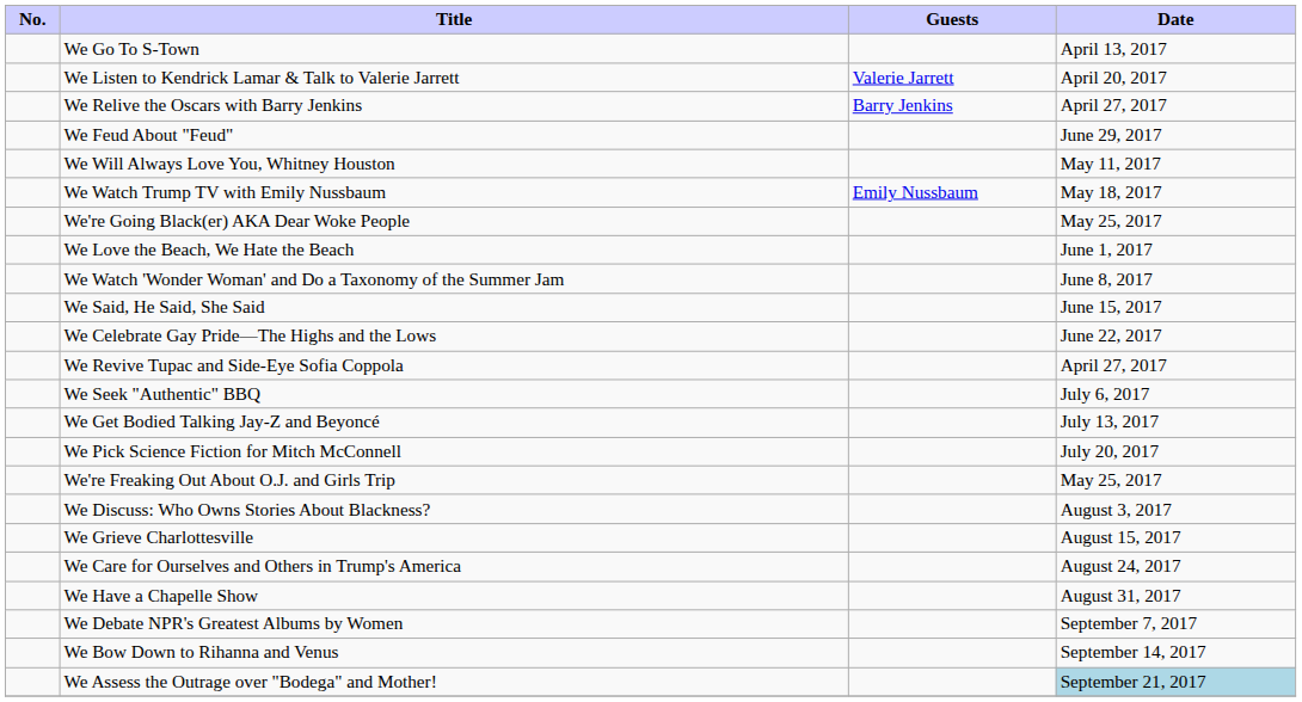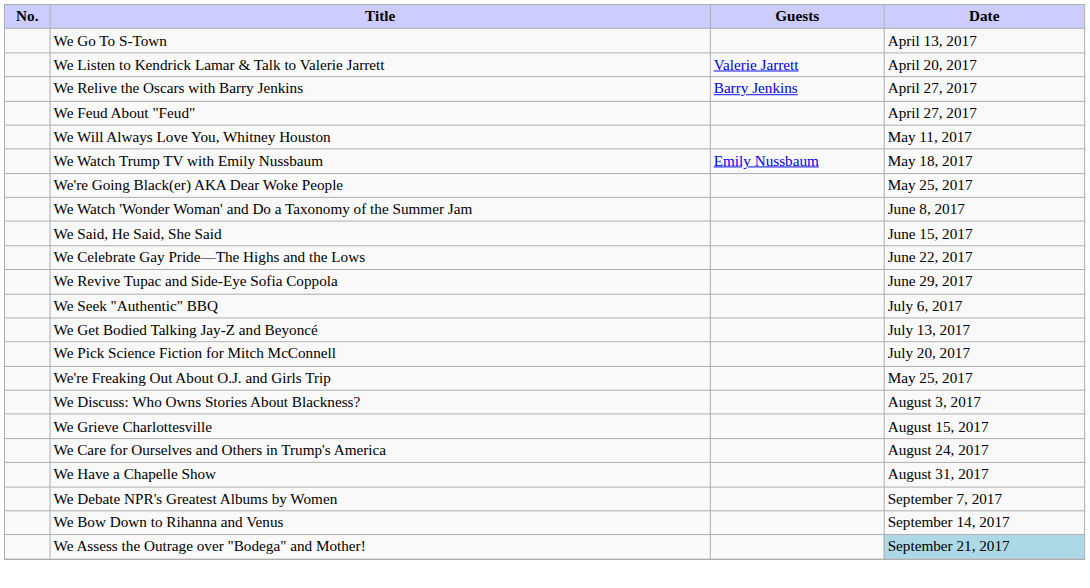 <table class="wikitable plainrowheaders collapsible collapsed" style="width:90%;">
 <tr style="color:black">
 <th style="background-color: #ccccff;">No.</th>
 <th style="background-color: #ccccff;">Title</th>
 <th style="background-color: #ccccff;">Guests</th>
 <th style="background-color: #ccccff;">Date</th>
 </tr>
 <tr>
 <td></td>
 <td>We Go To S-Town</td>
 <td></td>
 <td>April 13, 2017</td>
 </tr>
 <tr>
 <td></td>
 <td>We Listen to Kendrick Lamar & Talk to Valerie Jarrett</td>
 <td><a href='#'>Valerie Jarrett</a></td>
 <td>April 20, 2017</td>
 </tr>
 <tr>
 <td></td>
 <td>We Relive the Oscars with Barry Jenkins</td>
 <td><a href='#'>Barry Jenkins</a></td>
 <td>April 27, 2017</td>
 </tr>
 <tr>
 <td></td>
 <td>We Feud About "Feud"</td>
 <td></td>
-<td>June 29, 2017</td>
+<td>April 27, 2017</td>
 </tr>
 <tr>
 <td></td>
 <td>We Will Always Love You, Whitney Houston</td>
 <td></td>
 <td>May 11, 2017</td>
 </tr>
 <tr>
 <td></td>
 <td>We Watch Trump TV with Emily Nussbaum</td>
 <td><a href='#'>Emily Nussbaum</a></td>
 <td>May 18, 2017</td>
 </tr>
 <tr>
 <td></td>
 <td>We're Going Black(er) AKA Dear Woke People</td>
 <td></td>
 <td>May 25, 2017</td>
-</tr>
-<tr>
-<td></td>
-<td>We Love the Beach, We Hate the Beach</td>
-<td></td>
-<td>June 1, 2017</td>
 </tr>
 <tr>
 <td></td>
 <td>We Watch 'Wonder Woman' and Do a Taxonomy of the Summer Jam</td>
 <td></td>
 <td>June 8, 2017</td>
 </tr>
 <tr>
 <td></td>
 <td>We Said, He Said, She Said</td>
 <td></td>
 <td>June 15, 2017</td>
 </tr>
 <tr>
 <td></td>
 <td>We Celebrate Gay Pride—The Highs and the Lows</td>
 <td></td>
 <td>June 22, 2017</td>
 </tr>
 <tr>
 <td></td>
 <td>We Revive Tupac and Side-Eye Sofia Coppola</td>
 <td></td>
-<td>April 27, 2017</td>
+<td>June 29, 2017</td>
 </tr>
 <tr>
 <td></td>
 <td>We Seek "Authentic" BBQ</td>
 <td></td>
 <td>July 6, 2017</td>
 </tr>
 <tr>
 <td></td>
 <td>We Get Bodied Talking Jay-Z and Beyoncé</td>
 <td></td>
 <td>July 13, 2017</td>
 </tr>
 <tr>
 <td></td>
 <td>We Pick Science Fiction for Mitch McConnell</td>
 <td></td>
 <td>July 20, 2017</td>
 </tr>
 <tr>
 <td></td>
 <td>We're Freaking Out About O.J. and Girls Trip</td>
 <td></td>
 <td>May 25, 2017</td>
 </tr>
 <tr>
 <td></td>
 <td>We Discuss: Who Owns Stories About Blackness?</td>
 <td></td>
 <td>August 3, 2017</td>
 </tr>
 <tr>
 <td></td>
 <td>We Grieve Charlottesville</td>
 <td></td>
 <td>August 15, 2017</td>
 </tr>
 <tr>
 <td></td>
 <td>We Care for Ourselves and Others in Trump's America</td>
 <td></td>
 <td>August 24, 2017</td>
 </tr>
 <tr>
 <td></td>
 <td>We Have a Chapelle Show</td>
 <td></td>
 <td>August 31, 2017</td>
 </tr>
 <tr>
 <td></td>
 <td>We Debate NPR's Greatest Albums by Women</td>
 <td></td>
 <td>September 7, 2017</td>
 </tr>
 <tr>
 <td></td>
 <td>We Bow Down to Rihanna and Venus</td>
 <td></td>
 <td>September 14, 2017</td>
 </tr>
 <tr>
 <td></td>
 <td>We Assess the Outrage over "Bodega" and Mother!</td>
 <td></td>
 <td style="background: lightblue;">September 21, 2017</td>
 </tr>
 <tr>
 </tr>
 </table>
